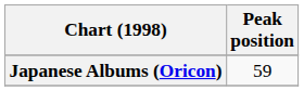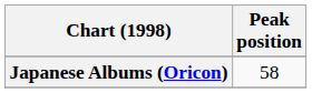 <table class="wikitable sortable plainrowheaders">
 <tr>
 <th>Chart (1998)</th>
 <th>Peak<br>position</th>
 </tr>
 <tr>
 </tr>
 <tr>
 </tr>
 <tr>
 </tr>
 <tr>
 </tr>
 <tr>
 </tr>
 <tr>
 <th scope="row">Japanese Albums (<a href='#'>Oricon</a>)</th>
-<td align="center">59</td>
+<td align="center">58</td>
 </tr>
 <tr>
 </tr>
 <tr>
 </tr>
 <tr>
 </tr>
 <tr>
 </tr>
 <tr>
 </tr>
 <tr>
 </tr>
 </table>
